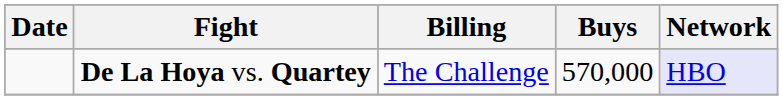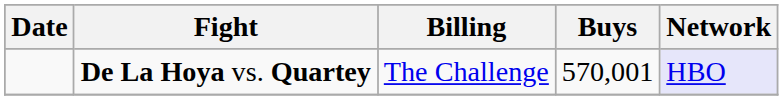 <table class="wikitable">
 <tr>
 <th>Date</th>
 <th>Fight</th>
 <th>Billing</th>
 <th>Buys</th>
 <th>Network</th>
 </tr>
 <tr>
 <td></td>
 <td><strong>De La Hoya</strong> vs. <strong>Quartey</strong></td>
 <td><a href='#'>The Challenge</a></td>
-<td>570,000</td>
+<td>570,001</td>
 <td style="background: lavender;"><a href='#'>HBO</a></td>
 </tr>
 <tr>
 </tr>
 </table>
